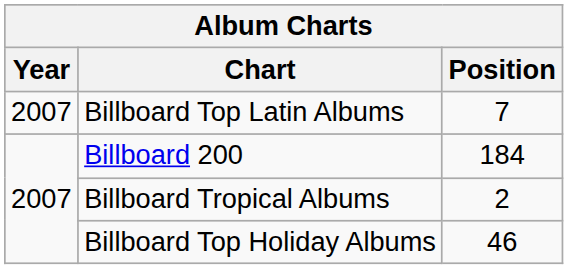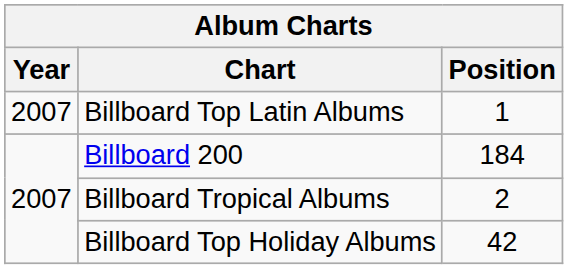 <table class="wikitable">
 <tr>
 <th colspan="3">Album Charts</th>
 </tr>
 <tr>
 <th>Year</th>
 <th>Chart</th>
 <th>Position</th>
 </tr>
 <tr>
 <td>2007</td>
 <td>Billboard Top Latin Albums</td>
-<td align="center">7</td>
+<td align="center">1</td>
 </tr>
 <tr>
 <td rowspan="4">2007</td>
 <td><a href='#'>Billboard</a> 200</td>
 <td align="center">184</td>
 </tr>
 <tr>
 <td>Billboard Tropical Albums</td>
 <td align="center">2</td>
 </tr>
 <tr>
 <td>Billboard Top Holiday Albums</td>
-<td align="center">46</td>
+<td align="center">42</td>
 </tr>
 </table>
